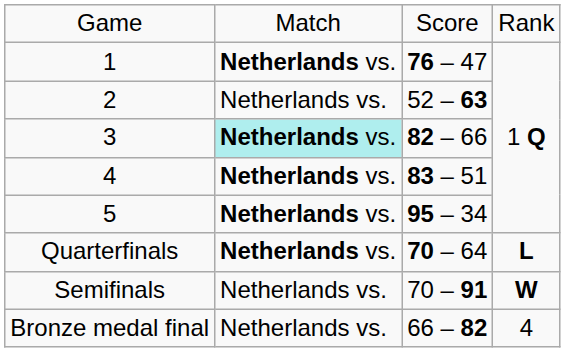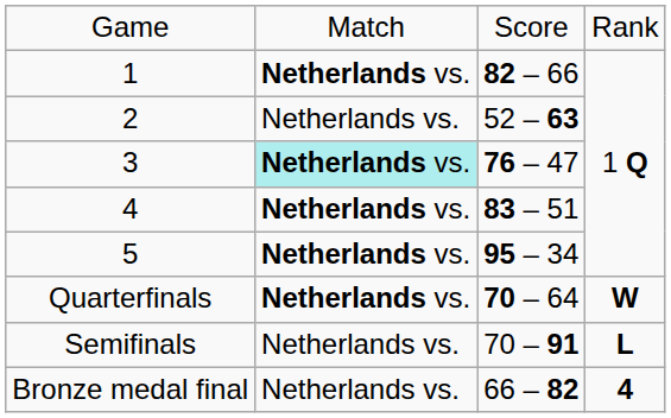 <table class="wikitable">
 <tr>
 <td style="text-align:center;">Game</td>
 <td style="text-align:center;">Match</td>
 <td style="text-align:center;">Score</td>
 <td style="text-align:center;">Rank</td>
 </tr>
 <tr>
 <td style="text-align:center;">1</td>
 <td><strong>Netherlands</strong> vs. </td>
-<td style="text-align:center;"><strong>76</strong> – 47</td>
+<td style="text-align:center;"><strong>82</strong> – 66</td>
 <td rowspan="5" style="text-align:center;">1 <strong>Q</strong></td>
 </tr>
 <tr>
 <td style="text-align:center;">2</td>
 <td>Netherlands vs. <strong></strong></td>
 <td style="text-align:center;">52 – <strong>63</strong></td>
 </tr>
 <tr>
 <td style="text-align:center;">3</td>
 <td style="background: paleturquoise;"><strong>Netherlands</strong> vs. </td>
-<td style="text-align:center;"><strong>82</strong> – 66</td>
+<td style="text-align:center;"><strong>76</strong> – 47</td>
 </tr>
 <tr>
 <td style="text-align:center;">4</td>
 <td><strong>Netherlands</strong> vs. </td>
 <td style="text-align:center;"><strong>83</strong> – 51</td>
 </tr>
 <tr>
 <td style="text-align:center;">5</td>
 <td><strong>Netherlands</strong> vs. </td>
 <td style="text-align:center;"><strong>95</strong> – 34</td>
 </tr>
 <tr>
 <td style="text-align:center;">Quarterfinals</td>
 <td><strong>Netherlands</strong> vs. </td>
 <td style="text-align:center;"><strong>70</strong> – 64</td>
-<td style="text-align:center;"><strong>L</strong></td>
+<td style="text-align:center;"><strong>W</strong></td>
 </tr>
 <tr>
 <td style="text-align:center;">Semifinals</td>
 <td>Netherlands vs. <strong></strong></td>
 <td style="text-align:center;">70 – <strong>91</strong></td>
-<td style="text-align:center;"><strong>W</strong></td>
+<td style="text-align:center;"><strong>L</strong></td>
 </tr>
 <tr>
 <td style="text-align:center;">Bronze medal final</td>
 <td>Netherlands vs. </td>
 <td style="text-align:center;">66 – <strong>82</strong></td>
-<td style="text-align:center;">4</td>
+<td style="text-align:center;"><strong>4</strong></td>
 </tr>
 </table>
